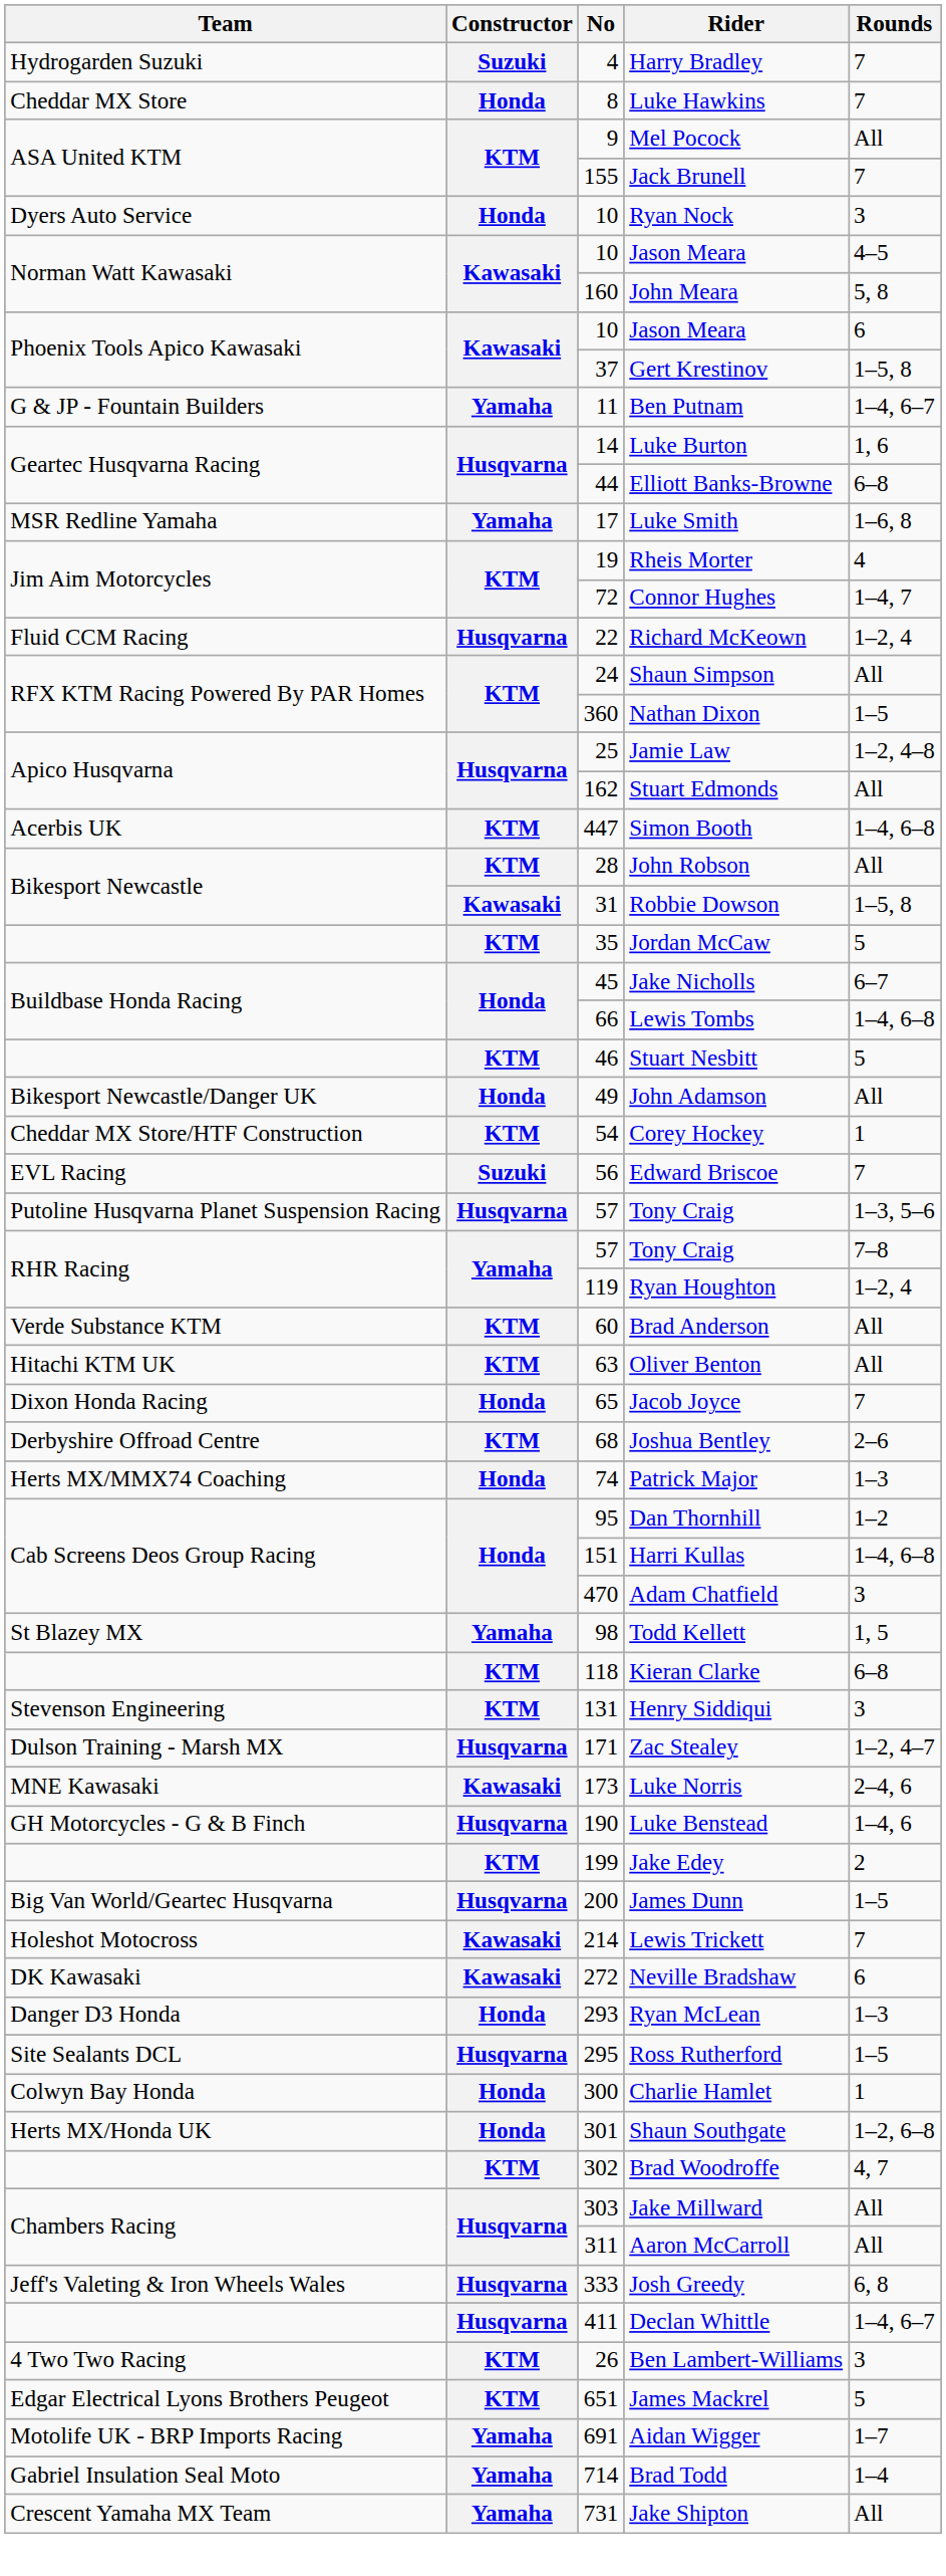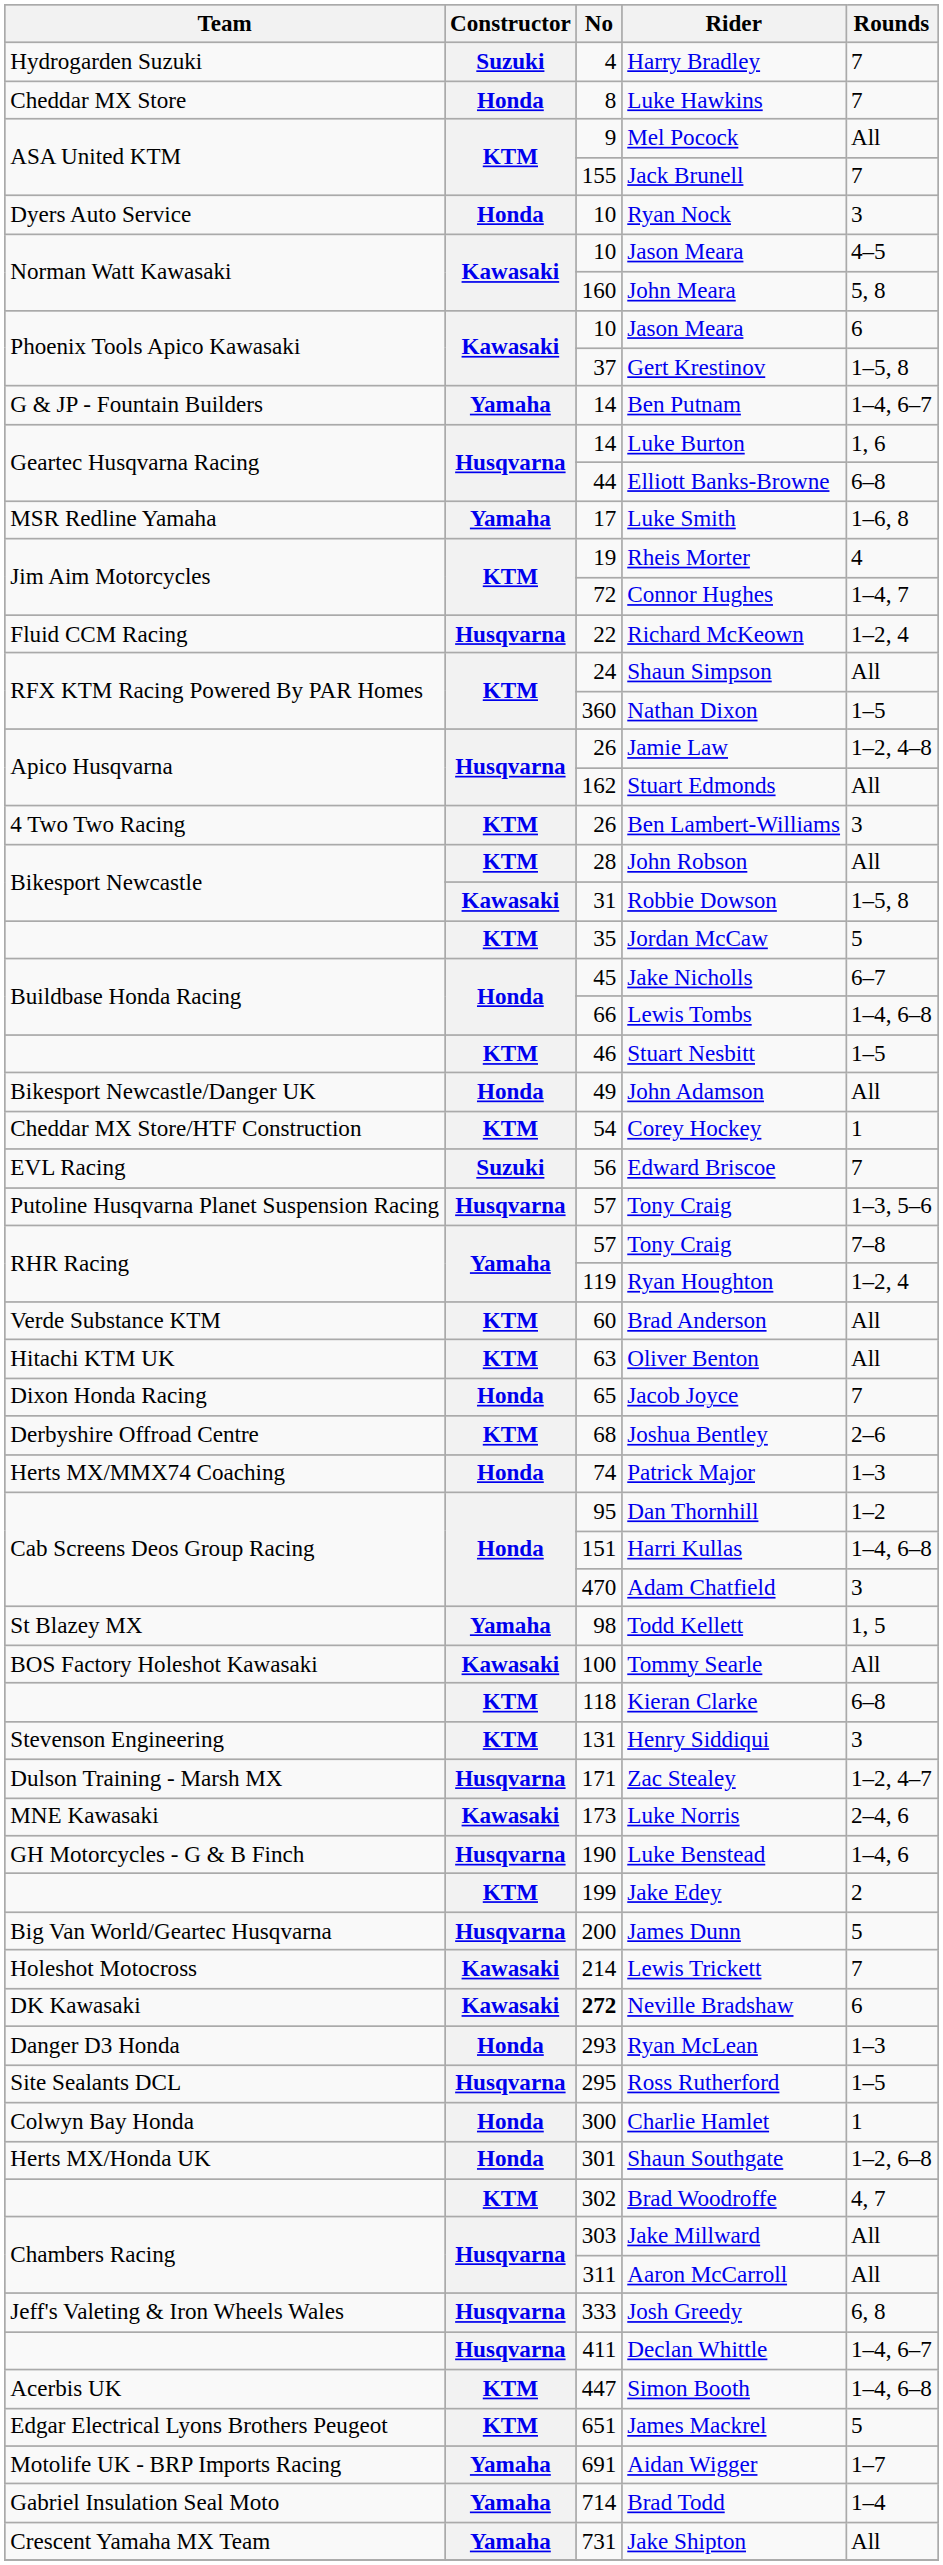 <table class="wikitable" style="font-size: 85%;">
 <tr>
 <th>Team</th>
 <th>Constructor</th>
 <th>No</th>
 <th>Rider</th>
 <th>Rounds</th>
 </tr>
 <tr>
 <td>Hydrogarden Suzuki</td>
 <th><a href='#'>Suzuki</a></th>
 <td align="right">4</td>
 <td> <a href='#'>Harry Bradley</a></td>
 <td>7</td>
 </tr>
 <tr>
 <td>Cheddar MX Store</td>
 <th><a href='#'>Honda</a></th>
 <td align="right">8</td>
 <td> <a href='#'>Luke Hawkins</a></td>
 <td>7</td>
 </tr>
 <tr>
 <td rowspan=2>ASA United KTM</td>
 <th rowspan=2><a href='#'>KTM</a></th>
 <td align="right">9</td>
 <td> <a href='#'>Mel Pocock</a></td>
 <td>All</td>
 </tr>
 <tr>
 <td align="right">155</td>
 <td> <a href='#'>Jack Brunell</a></td>
 <td>7</td>
 </tr>
 <tr>
 <td>Dyers Auto Service</td>
 <th><a href='#'>Honda</a></th>
 <td align="right">10</td>
 <td> <a href='#'>Ryan Nock</a></td>
 <td>3</td>
 </tr>
 <tr>
 <td rowspan=2>Norman Watt Kawasaki</td>
 <th rowspan=2><a href='#'>Kawasaki</a></th>
 <td align="right">10</td>
 <td> <a href='#'>Jason Meara</a></td>
 <td>4–5</td>
 </tr>
 <tr>
 <td align="right">160</td>
 <td> <a href='#'>John Meara</a></td>
 <td>5, 8</td>
 </tr>
 <tr>
 <td rowspan=2>Phoenix Tools Apico Kawasaki</td>
 <th rowspan=2><a href='#'>Kawasaki</a></th>
 <td align="right">10</td>
 <td> <a href='#'>Jason Meara</a></td>
 <td>6</td>
 </tr>
 <tr>
 <td align="right">37</td>
 <td> <a href='#'>Gert Krestinov</a></td>
 <td>1–5, 8</td>
 </tr>
 <tr>
 <td>G & JP - Fountain Builders</td>
 <th><a href='#'>Yamaha</a></th>
-<td align="right">11</td>
+<td align="right">14</td>
 <td> <a href='#'>Ben Putnam</a></td>
 <td>1–4, 6–7</td>
 </tr>
 <tr>
 <td rowspan=2>Geartec Husqvarna Racing</td>
 <th rowspan=2><a href='#'>Husqvarna</a></th>
 <td align="right">14</td>
 <td> <a href='#'>Luke Burton</a></td>
 <td>1, 6</td>
 </tr>
 <tr>
 <td align="right">44</td>
 <td> <a href='#'>Elliott Banks-Browne</a></td>
 <td>6–8</td>
 </tr>
 <tr>
 <td>MSR Redline Yamaha</td>
 <th><a href='#'>Yamaha</a></th>
 <td align="right">17</td>
 <td> <a href='#'>Luke Smith</a></td>
 <td>1–6, 8</td>
 </tr>
 <tr>
 <td rowspan=2>Jim Aim Motorcycles</td>
 <th rowspan=2><a href='#'>KTM</a></th>
 <td align="right">19</td>
 <td> <a href='#'>Rheis Morter</a></td>
 <td>4</td>
 </tr>
 <tr>
 <td align="right">72</td>
 <td> <a href='#'>Connor Hughes</a></td>
 <td>1–4, 7</td>
 </tr>
 <tr>
 <td>Fluid CCM Racing</td>
 <th><a href='#'>Husqvarna</a></th>
 <td align="right">22</td>
 <td> <a href='#'>Richard McKeown</a></td>
 <td>1–2, 4</td>
 </tr>
 <tr>
 <td rowspan=2>RFX KTM Racing Powered By PAR Homes</td>
 <th rowspan=2><a href='#'>KTM</a></th>
 <td align="right">24</td>
 <td> <a href='#'>Shaun Simpson</a></td>
 <td>All</td>
 </tr>
 <tr>
 <td align="right">360</td>
 <td> <a href='#'>Nathan Dixon</a></td>
 <td>1–5</td>
 </tr>
 <tr>
 <td rowspan=2>Apico Husqvarna</td>
 <th rowspan=2><a href='#'>Husqvarna</a></th>
-<td align="right">25</td>
+<td align="right">26</td>
 <td> <a href='#'>Jamie Law</a></td>
 <td>1–2, 4–8</td>
 </tr>
 <tr>
 <td align="right">162</td>
 <td> <a href='#'>Stuart Edmonds</a></td>
 <td>All</td>
 </tr>
 <tr>
-<td>Acerbis UK</td>
+<td>4 Two Two Racing</td>
 <th><a href='#'>KTM</a></th>
-<td align="right">447</td>
-<td> <a href='#'>Simon Booth</a></td>
-<td>1–4, 6–8</td>
+<td align="right">26</td>
+<td> <a href='#'>Ben Lambert-Williams</a></td>
+<td>3</td>
 </tr>
 <tr>
 <td rowspan=2>Bikesport Newcastle</td>
 <th><a href='#'>KTM</a></th>
 <td align="right">28</td>
 <td> <a href='#'>John Robson</a></td>
 <td>All</td>
 </tr>
 <tr>
 <th><a href='#'>Kawasaki</a></th>
 <td align="right">31</td>
 <td> <a href='#'>Robbie Dowson</a></td>
 <td>1–5, 8</td>
 </tr>
 <tr>
 <td></td>
 <th><a href='#'>KTM</a></th>
 <td align="right">35</td>
 <td> <a href='#'>Jordan McCaw</a></td>
 <td>5</td>
 </tr>
 <tr>
 <td rowspan=2>Buildbase Honda Racing</td>
 <th rowspan=2><a href='#'>Honda</a></th>
 <td align="right">45</td>
 <td> <a href='#'>Jake Nicholls</a></td>
 <td>6–7</td>
 </tr>
 <tr>
 <td align="right">66</td>
 <td> <a href='#'>Lewis Tombs</a></td>
 <td>1–4, 6–8</td>
 </tr>
 <tr>
 <td></td>
 <th><a href='#'>KTM</a></th>
 <td align="right">46</td>
 <td> <a href='#'>Stuart Nesbitt</a></td>
-<td>5</td>
+<td>1–5</td>
 </tr>
 <tr>
 <td>Bikesport Newcastle/Danger UK</td>
 <th><a href='#'>Honda</a></th>
 <td align="right">49</td>
 <td> <a href='#'>John Adamson</a></td>
 <td>All</td>
 </tr>
 <tr>
 <td>Cheddar MX Store/HTF Construction</td>
 <th><a href='#'>KTM</a></th>
 <td align="right">54</td>
 <td> <a href='#'>Corey Hockey</a></td>
 <td>1</td>
 </tr>
 <tr>
 <td>EVL Racing</td>
 <th><a href='#'>Suzuki</a></th>
 <td align="right">56</td>
 <td> <a href='#'>Edward Briscoe</a></td>
 <td>7</td>
 </tr>
 <tr>
 <td>Putoline Husqvarna Planet Suspension Racing</td>
 <th><a href='#'>Husqvarna</a></th>
 <td align="right">57</td>
 <td> <a href='#'>Tony Craig</a></td>
 <td>1–3, 5–6</td>
 </tr>
 <tr>
 <td rowspan=2>RHR Racing</td>
 <th rowspan=2><a href='#'>Yamaha</a></th>
 <td align="right">57</td>
 <td> <a href='#'>Tony Craig</a></td>
 <td>7–8</td>
 </tr>
 <tr>
 <td align="right">119</td>
 <td> <a href='#'>Ryan Houghton</a></td>
 <td>1–2, 4</td>
 </tr>
 <tr>
 <td>Verde Substance KTM</td>
 <th><a href='#'>KTM</a></th>
 <td align="right">60</td>
 <td> <a href='#'>Brad Anderson</a></td>
 <td>All</td>
 </tr>
 <tr>
 <td>Hitachi KTM UK</td>
 <th><a href='#'>KTM</a></th>
 <td align="right">63</td>
 <td> <a href='#'>Oliver Benton</a></td>
 <td>All</td>
 </tr>
 <tr>
 <td>Dixon Honda Racing</td>
 <th><a href='#'>Honda</a></th>
 <td align="right">65</td>
 <td> <a href='#'>Jacob Joyce</a></td>
 <td>7</td>
 </tr>
 <tr>
 <td>Derbyshire Offroad Centre</td>
 <th><a href='#'>KTM</a></th>
 <td align="right">68</td>
 <td> <a href='#'>Joshua Bentley</a></td>
 <td>2–6</td>
 </tr>
 <tr>
 <td>Herts MX/MMX74 Coaching</td>
 <th><a href='#'>Honda</a></th>
 <td align="right">74</td>
 <td> <a href='#'>Patrick Major</a></td>
 <td>1–3</td>
 </tr>
 <tr>
 <td rowspan=3>Cab Screens Deos Group Racing</td>
 <th rowspan=3><a href='#'>Honda</a></th>
 <td align="right">95</td>
 <td> <a href='#'>Dan Thornhill</a></td>
 <td>1–2</td>
 </tr>
 <tr>
 <td align="right">151</td>
 <td> <a href='#'>Harri Kullas</a></td>
 <td>1–4, 6–8</td>
 </tr>
 <tr>
 <td align="right">470</td>
 <td> <a href='#'>Adam Chatfield</a></td>
 <td>3</td>
 </tr>
 <tr>
 <td>St Blazey MX</td>
 <th><a href='#'>Yamaha</a></th>
 <td align="right">98</td>
 <td> <a href='#'>Todd Kellett</a></td>
 <td>1, 5</td>
 </tr>
 <tr>
+<td>BOS Factory Holeshot Kawasaki</td>
+<th><a href='#'>Kawasaki</a></th>
+<td align="right">100</td>
+<td> <a href='#'>Tommy Searle</a></td>
+<td>All</td>
+</tr>
+<tr>
 <td></td>
 <th><a href='#'>KTM</a></th>
 <td align="right">118</td>
 <td> <a href='#'>Kieran Clarke</a></td>
 <td>6–8</td>
 </tr>
 <tr>
 <td>Stevenson Engineering</td>
 <th><a href='#'>KTM</a></th>
 <td align="right">131</td>
 <td> <a href='#'>Henry Siddiqui</a></td>
 <td>3</td>
 </tr>
 <tr>
 <td>Dulson Training - Marsh MX</td>
 <th><a href='#'>Husqvarna</a></th>
 <td align="right">171</td>
 <td> <a href='#'>Zac Stealey</a></td>
 <td>1–2, 4–7</td>
 </tr>
 <tr>
 <td>MNE Kawasaki</td>
 <th><a href='#'>Kawasaki</a></th>
 <td align="right">173</td>
 <td> <a href='#'>Luke Norris</a></td>
 <td>2–4, 6</td>
 </tr>
 <tr>
 <td>GH Motorcycles - G & B Finch</td>
 <th><a href='#'>Husqvarna</a></th>
 <td align="right">190</td>
 <td> <a href='#'>Luke Benstead</a></td>
 <td>1–4, 6</td>
 </tr>
 <tr>
 <td></td>
 <th><a href='#'>KTM</a></th>
 <td align="right">199</td>
 <td> <a href='#'>Jake Edey</a></td>
 <td>2</td>
 </tr>
 <tr>
 <td>Big Van World/Geartec Husqvarna</td>
 <th><a href='#'>Husqvarna</a></th>
 <td align="right">200</td>
 <td> <a href='#'>James Dunn</a></td>
-<td>1–5</td>
+<td>5</td>
 </tr>
 <tr>
 <td>Holeshot Motocross</td>
 <th><a href='#'>Kawasaki</a></th>
 <td align="right">214</td>
 <td> <a href='#'>Lewis Trickett</a></td>
 <td>7</td>
 </tr>
 <tr>
 <td>DK Kawasaki</td>
 <th><a href='#'>Kawasaki</a></th>
-<td align="right">272</td>
+<td align="right"><strong>272</strong></td>
 <td> <a href='#'>Neville Bradshaw</a></td>
 <td>6</td>
 </tr>
 <tr>
 <td>Danger D3 Honda</td>
 <th><a href='#'>Honda</a></th>
 <td align="right">293</td>
 <td> <a href='#'>Ryan McLean</a></td>
 <td>1–3</td>
 </tr>
 <tr>
 <td>Site Sealants DCL</td>
 <th><a href='#'>Husqvarna</a></th>
 <td align="right">295</td>
 <td> <a href='#'>Ross Rutherford</a></td>
 <td>1–5</td>
 </tr>
 <tr>
 <td>Colwyn Bay Honda</td>
 <th><a href='#'>Honda</a></th>
 <td align="right">300</td>
 <td> <a href='#'>Charlie Hamlet</a></td>
 <td>1</td>
 </tr>
 <tr>
 <td>Herts MX/Honda UK</td>
 <th><a href='#'>Honda</a></th>
 <td align="right">301</td>
 <td> <a href='#'>Shaun Southgate</a></td>
 <td>1–2, 6–8</td>
 </tr>
 <tr>
 <td></td>
 <th><a href='#'>KTM</a></th>
 <td align="right">302</td>
 <td> <a href='#'>Brad Woodroffe</a></td>
 <td>4, 7</td>
 </tr>
 <tr>
 <td rowspan=2>Chambers Racing</td>
 <th rowspan=2><a href='#'>Husqvarna</a></th>
 <td align="right">303</td>
 <td> <a href='#'>Jake Millward</a></td>
 <td>All</td>
 </tr>
 <tr>
 <td align="right">311</td>
 <td> <a href='#'>Aaron McCarroll</a></td>
 <td>All</td>
 </tr>
 <tr>
 <td>Jeff's Valeting & Iron Wheels Wales</td>
 <th><a href='#'>Husqvarna</a></th>
 <td align="right">333</td>
 <td> <a href='#'>Josh Greedy</a></td>
 <td>6, 8</td>
 </tr>
 <tr>
 <td></td>
 <th><a href='#'>Husqvarna</a></th>
 <td align="right">411</td>
 <td> <a href='#'>Declan Whittle</a></td>
 <td>1–4, 6–7</td>
 </tr>
 <tr>
-<td>4 Two Two Racing</td>
+<td>Acerbis UK</td>
 <th><a href='#'>KTM</a></th>
-<td align="right">26</td>
-<td> <a href='#'>Ben Lambert-Williams</a></td>
-<td>3</td>
+<td align="right">447</td>
+<td> <a href='#'>Simon Booth</a></td>
+<td>1–4, 6–8</td>
 </tr>
 <tr>
 <td>Edgar Electrical Lyons Brothers Peugeot</td>
 <th><a href='#'>KTM</a></th>
 <td align="right">651</td>
 <td> <a href='#'>James Mackrel</a></td>
 <td>5</td>
 </tr>
 <tr>
 <td>Motolife UK - BRP Imports Racing</td>
 <th><a href='#'>Yamaha</a></th>
 <td align="right">691</td>
 <td> <a href='#'>Aidan Wigger</a></td>
 <td>1–7</td>
 </tr>
 <tr>
 <td>Gabriel Insulation Seal Moto</td>
 <th><a href='#'>Yamaha</a></th>
 <td align="right">714</td>
 <td> <a href='#'>Brad Todd</a></td>
 <td>1–4</td>
 </tr>
 <tr>
 <td>Crescent Yamaha MX Team</td>
 <th><a href='#'>Yamaha</a></th>
 <td align="right">731</td>
 <td> <a href='#'>Jake Shipton</a></td>
 <td>All</td>
 </tr>
 <tr>
 </tr>
 </table>
